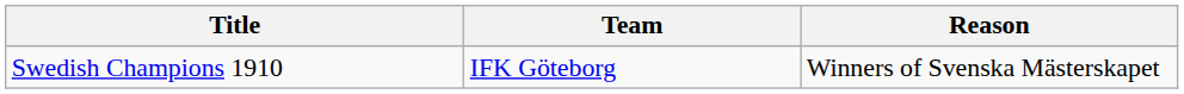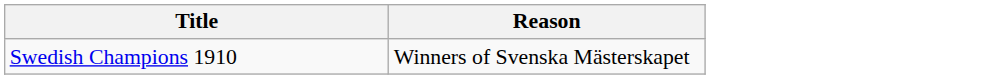 <table class="wikitable" style="text-align: left;">
 <tr>
 <th style="width: 275px;">Title</th>
-<th style="width: 200px;">Team</th>
 <th style="width: 225px;">Reason</th>
 </tr>
 <tr>
 <td><a href='#'>Swedish Champions</a> 1910</td>
-<td><a href='#'>IFK Göteborg</a></td>
 <td>Winners of Svenska Mästerskapet</td>
 </tr>
 </table>
